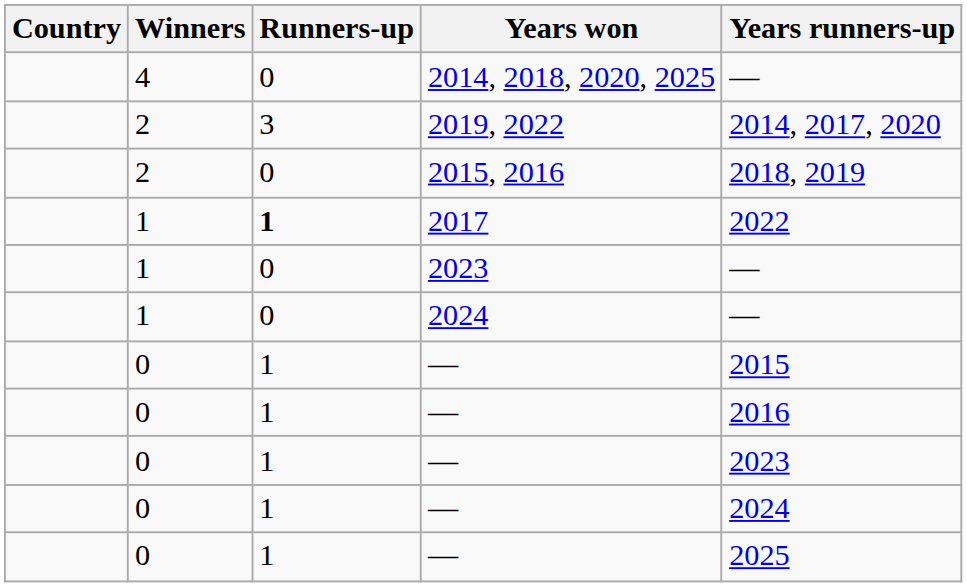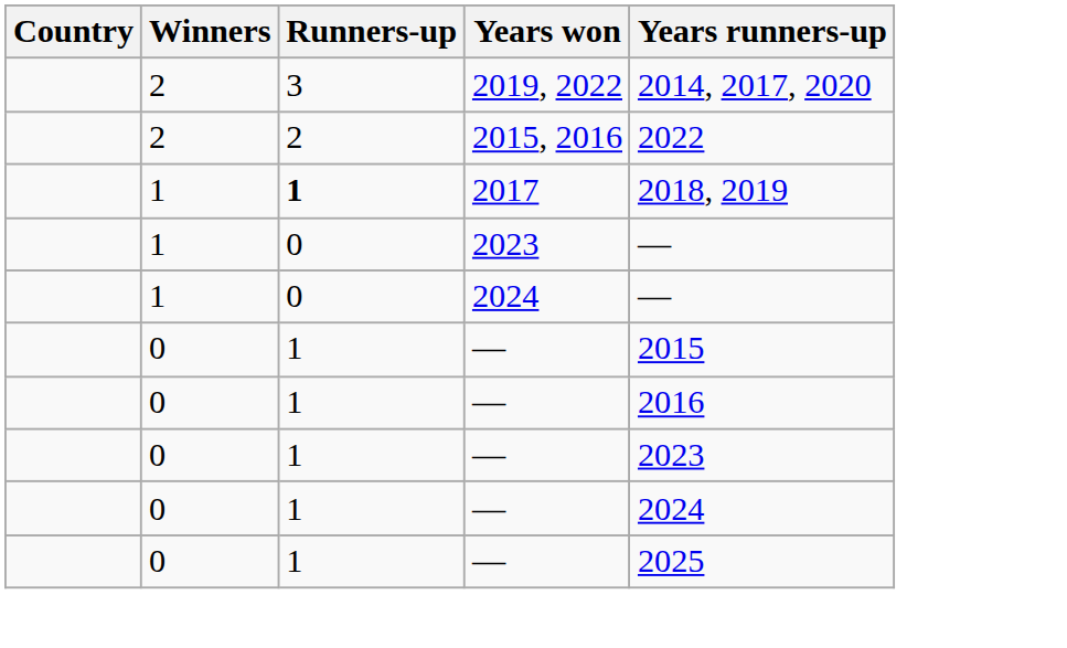 <table class="wikitable">
 <tr>
 <th>Country</th>
 <th>Winners</th>
 <th>Runners-up</th>
 <th>Years won</th>
 <th>Years runners-up</th>
-</tr>
-<tr>
-<td></td>
-<td>4</td>
-<td>0</td>
-<td><a href='#'>2014</a>, <a href='#'>2018</a>, <a href='#'>2020</a>, <a href='#'>2025</a></td>
-<td>—</td>
 </tr>
 <tr>
 <td></td>
 <td>2</td>
 <td>3</td>
 <td><a href='#'>2019</a>, <a href='#'>2022</a></td>
 <td><a href='#'>2014</a>, <a href='#'>2017</a>, <a href='#'>2020</a></td>
 </tr>
 <tr>
 <td></td>
 <td>2</td>
-<td>0</td>
+<td>2</td>
 <td><a href='#'>2015</a>, <a href='#'>2016</a></td>
-<td><a href='#'>2018</a>, <a href='#'>2019</a></td>
+<td><a href='#'>2022</a></td>
 </tr>
 <tr>
 <td></td>
 <td>1</td>
 <td><strong>1</strong></td>
 <td><a href='#'>2017</a></td>
-<td><a href='#'>2022</a></td>
+<td><a href='#'>2018</a>, <a href='#'>2019</a></td>
 </tr>
 <tr>
 <td></td>
 <td>1</td>
 <td>0</td>
 <td><a href='#'>2023</a></td>
 <td>—</td>
 </tr>
 <tr>
 <td></td>
 <td>1</td>
 <td>0</td>
 <td><a href='#'>2024</a></td>
 <td>—</td>
 </tr>
 <tr>
 <td></td>
 <td>0</td>
 <td>1</td>
 <td>—</td>
 <td><a href='#'>2015</a></td>
 </tr>
 <tr>
 <td></td>
 <td>0</td>
 <td>1</td>
 <td>—</td>
 <td><a href='#'>2016</a></td>
 </tr>
 <tr>
 <td></td>
 <td>0</td>
 <td>1</td>
 <td>—</td>
 <td><a href='#'>2023</a></td>
 </tr>
 <tr>
 <td></td>
 <td>0</td>
 <td>1</td>
 <td>—</td>
 <td><a href='#'>2024</a></td>
 </tr>
 <tr>
 <td></td>
 <td>0</td>
 <td>1</td>
 <td>—</td>
 <td><a href='#'>2025</a></td>
 </tr>
 </table>
